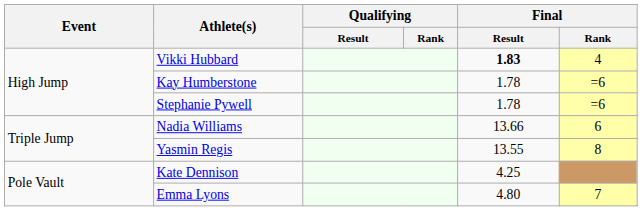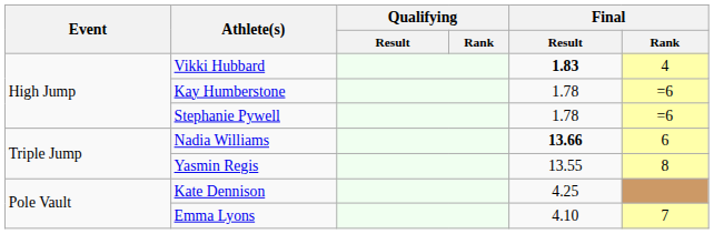 <table class=wikitable style="font-size:90%">
 <tr>
 <th rowspan="2" style="width:150px;">Event</th>
 <th rowspan="2" style="width:150px;">Athlete(s)</th>
 <th colspan="2" style="width:150px;">Qualifying</th>
 <th colspan="2" style="width:175px;">Final</th>
 </tr>
 <tr>
 <th style="line-height:1em; width:100px;"><small>Result</small></th>
 <th style="line-height:1em; width:50px;"><small>Rank</small></th>
 <th style="line-height:1em; width:100px;"><small>Result</small></th>
 <th style="line-height:1em; width:75px;"><small>Rank</small></th>
 </tr>
 <tr>
 <td rowspan=3>High Jump</td>
 <td><a href='#'>Vikki Hubbard</a></td>
 <td colspan="2" style="background:honeydew;"></td>
 <td style="text-align:center;"><strong>1.83</strong></td>
 <td style="text-align:center; background:#ffa;">4</td>
 </tr>
 <tr>
 <td><a href='#'>Kay Humberstone</a></td>
 <td colspan="2" style="background:honeydew;"></td>
 <td style="text-align:center;">1.78</td>
 <td style="text-align:center; background:#ffa;">=6</td>
 </tr>
 <tr>
 <td><a href='#'>Stephanie Pywell</a></td>
 <td colspan="2" style="background:honeydew;"></td>
 <td style="text-align:center;">1.78</td>
 <td style="text-align:center; background:#ffa;">=6</td>
 </tr>
 <tr>
 <td rowspan=2>Triple Jump</td>
 <td><a href='#'>Nadia Williams</a></td>
 <td colspan="2" style="background:honeydew;"></td>
-<td style="text-align:center;">13.66</td>
+<td style="text-align:center;"><strong>13.66</strong></td>
 <td style="text-align:center; background:#ffa;">6</td>
 </tr>
 <tr>
 <td><a href='#'>Yasmin Regis</a></td>
 <td colspan="2" style="background:honeydew;"></td>
 <td style="text-align:center;">13.55</td>
 <td style="text-align:center; background:#ffa;">8</td>
 </tr>
 <tr>
 <td rowspan=2>Pole Vault</td>
 <td><a href='#'>Kate Dennison</a></td>
 <td colspan="2" style="background:honeydew;"></td>
 <td style="text-align:center;">4.25</td>
 <td style="text-align:center; background:#c96;"></td>
 </tr>
 <tr>
 <td><a href='#'>Emma Lyons</a></td>
 <td colspan="2" style="background:honeydew;"></td>
-<td style="text-align:center;">4.80</td>
+<td style="text-align:center;">4.10</td>
 <td style="text-align:center; background:#ffa;">7</td>
 </tr>
 </table>
